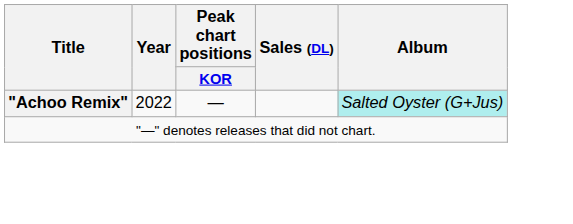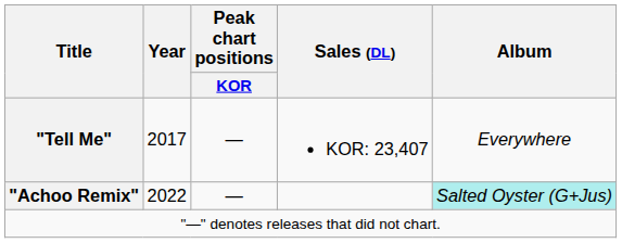 <table class="wikitable plainrowheaders" style="text-align:center;">
 <tr>
 <th scope="col" rowspan="2">Title</th>
 <th scope="col" rowspan="2">Year</th>
 <th scope="col" colspan="1">Peak chart positions</th>
 <th scope="col" rowspan="2">Sales <small>(<a href='#'>DL</a>)</small></th>
 <th scope="col" rowspan="2">Album</th>
 </tr>
 <tr>
 <th scope="col" style="width:3.5em;font-size:90%;"><a href='#'>KOR</a><br></th>
 </tr>
 <tr>
+<th scope="row">"Tell Me"<br></th>
+<td>2017</td>
+<td>—</td>
+<td><br><ul><li>KOR: 23,407</li></ul></td>
+<td><em>Everywhere</em></td>
+</tr>
+<tr>
 <th scope="row">"Achoo Remix"<br></th>
 <td>2022</td>
 <td>—</td>
 <td></td>
 <td style="background: paleturquoise;"><em>Salted Oyster (G+Jus)</em></td>
 </tr>
 <tr>
 <td colspan="5" align="center"><small>"—" denotes releases that did not chart.</small></td>
 </tr>
 </table>
